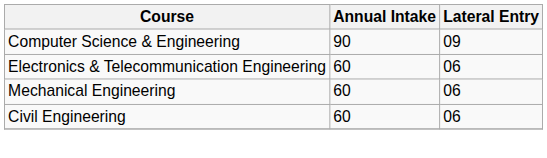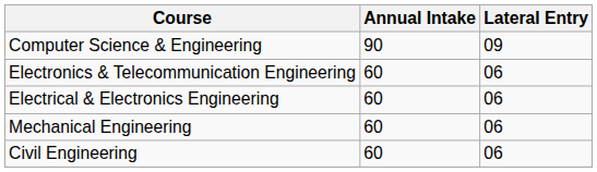 <table class="wikitable">
 <tr>
 <th>Course</th>
 <th>Annual Intake</th>
 <th>Lateral Entry</th>
 </tr>
 <tr>
 <td>Computer Science & Engineering</td>
 <td>90</td>
 <td>09</td>
 </tr>
 <tr>
 <td>Electronics & Telecommunication Engineering</td>
 <td>60</td>
 <td>06</td>
 </tr>
 <tr>
+<td>Electrical & Electronics Engineering</td>
+<td>60</td>
+<td>06</td>
+</tr>
+<tr>
 <td>Mechanical Engineering</td>
 <td>60</td>
 <td>06</td>
 </tr>
 <tr>
 <td>Civil Engineering</td>
 <td>60</td>
 <td>06</td>
 </tr>
 <tr>
 </tr>
 </table>
